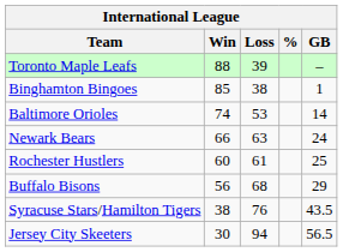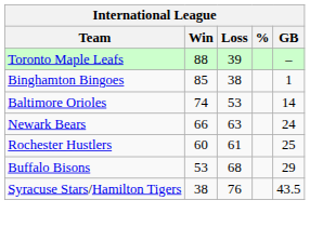 <table class="wikitable">
 <tr>
 <th colspan="5">International League</th>
 </tr>
 <tr>
 <th width="60%">Team</th>
 <th>Win</th>
 <th>Loss</th>
 <th>%</th>
 <th>GB</th>
 </tr>
 <tr align=center bgcolor=ccffcc>
 <td align=left><a href='#'>Toronto Maple Leafs</a></td>
 <td>88</td>
 <td>39</td>
 <td></td>
 <td>–</td>
 </tr>
 <tr align=center>
 <td align=left><a href='#'>Binghamton Bingoes</a></td>
 <td>85</td>
 <td>38</td>
 <td></td>
 <td>1</td>
 </tr>
 <tr align=center>
 <td align=left><a href='#'>Baltimore Orioles</a></td>
 <td>74</td>
 <td>53</td>
 <td></td>
 <td>14</td>
 </tr>
 <tr align=center>
 <td align=left><a href='#'>Newark Bears</a></td>
 <td>66</td>
 <td>63</td>
 <td></td>
 <td>24</td>
 </tr>
 <tr align=center>
 <td align=left><a href='#'>Rochester Hustlers</a></td>
 <td>60</td>
 <td>61</td>
 <td></td>
 <td>25</td>
 </tr>
 <tr align=center>
 <td align=left><a href='#'>Buffalo Bisons</a></td>
-<td>56</td>
+<td>53</td>
 <td>68</td>
 <td></td>
 <td>29</td>
 </tr>
 <tr align=center>
 <td align=left><a href='#'>Syracuse Stars</a>/<a href='#'>Hamilton Tigers</a></td>
 <td>38</td>
 <td>76</td>
 <td></td>
 <td>43.5</td>
 </tr>
-<tr align=center>
-<td align=left><a href='#'>Jersey City Skeeters</a></td>
-<td>30</td>
-<td>94</td>
-<td></td>
-<td>56.5</td>
-</tr>
 </table>
